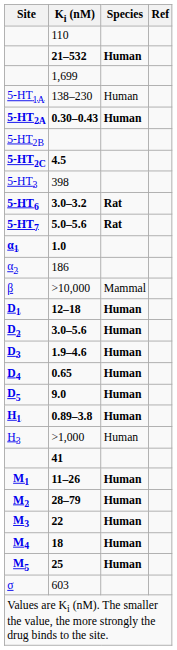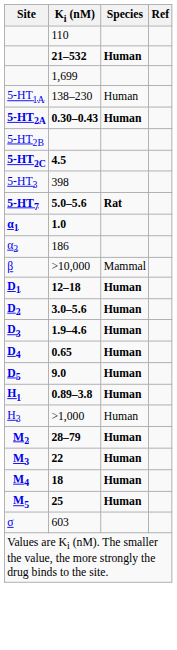 <table class="wikitable floatright" style="font-size:small;">
 <tr>
 <th>Site</th>
 <th>K<sub>i</sub> (nM)</th>
 <th>Species</th>
 <th>Ref</th>
 </tr>
 <tr>
 <td></td>
 <td>110</td>
 <td></td>
 <td></td>
 </tr>
 <tr>
 <td><strong></strong></td>
 <td><strong>21–532</strong></td>
 <td><strong>Human</strong></td>
 <td></td>
 </tr>
 <tr>
 <td></td>
 <td>1,699</td>
 <td></td>
 <td></td>
 </tr>
 <tr>
 <td><a href='#'>5-HT<sub>1A</sub></a></td>
 <td>138–230</td>
 <td>Human</td>
 <td></td>
 </tr>
 <tr>
 <td><strong><a href='#'>5-HT<sub>2A</sub></a></strong></td>
 <td><strong>0.30–0.43</strong></td>
 <td><strong>Human</strong></td>
 <td></td>
 </tr>
 <tr>
 <td><a href='#'>5-HT<sub>2B</sub></a></td>
 <td></td>
 <td></td>
 <td></td>
 </tr>
 <tr>
 <td><strong><a href='#'>5-HT<sub>2C</sub></a></strong></td>
 <td><strong>4.5</strong></td>
 <td><strong></strong></td>
 <td></td>
 </tr>
 <tr>
 <td><a href='#'>5-HT<sub>3</sub></a></td>
 <td>398</td>
 <td></td>
-<td></td>
-</tr>
-<tr>
-<td><strong><a href='#'>5-HT<sub>6</sub></a></strong></td>
-<td><strong>3.0–3.2</strong></td>
-<td><strong>Rat</strong></td>
 <td></td>
 </tr>
 <tr>
 <td><strong><a href='#'>5-HT<sub>7</sub></a></strong></td>
 <td><strong>5.0–5.6</strong></td>
 <td><strong>Rat</strong></td>
 <td></td>
 </tr>
 <tr>
 <td><strong><a href='#'>α<sub>1</sub></a></strong></td>
 <td><strong>1.0</strong></td>
 <td><strong></strong></td>
 <td></td>
 </tr>
 <tr>
 <td><a href='#'>α<sub>2</sub></a></td>
 <td>186</td>
 <td></td>
 <td></td>
 </tr>
 <tr>
 <td><a href='#'>β</a></td>
 <td>>10,000</td>
 <td>Mammal</td>
 <td></td>
 </tr>
 <tr>
 <td><strong><a href='#'>D<sub>1</sub></a></strong></td>
 <td><strong>12–18</strong></td>
 <td><strong>Human</strong></td>
 <td></td>
 </tr>
 <tr>
 <td><strong><a href='#'>D<sub>2</sub></a></strong></td>
 <td><strong>3.0–5.6</strong></td>
 <td><strong>Human</strong></td>
 <td></td>
 </tr>
 <tr>
 <td><strong><a href='#'>D<sub>3</sub></a></strong></td>
 <td><strong>1.9–4.6</strong></td>
 <td><strong>Human</strong></td>
 <td></td>
 </tr>
 <tr>
 <td><strong><a href='#'>D<sub>4</sub></a></strong></td>
 <td><strong>0.65</strong></td>
 <td><strong>Human</strong></td>
 <td></td>
 </tr>
 <tr>
 <td><strong><a href='#'>D<sub>5</sub></a></strong></td>
 <td><strong>9.0</strong></td>
 <td><strong>Human</strong></td>
 <td></td>
 </tr>
 <tr>
 <td><strong><a href='#'>H<sub>1</sub></a></strong></td>
 <td><strong>0.89–3.8</strong></td>
 <td><strong>Human</strong></td>
 <td></td>
 </tr>
 <tr>
 <td><a href='#'>H<sub>3</sub></a></td>
 <td>>1,000</td>
 <td>Human</td>
 <td></td>
 </tr>
 <tr>
-<td><strong></strong></td>
-<td><strong>41</strong></td>
-<td><strong></strong></td>
-<td></td>
-</tr>
-<tr>
-<td>  <strong><a href='#'>M<sub>1</sub></a></strong></td>
-<td><strong>11–26</strong></td>
-<td><strong>Human</strong></td>
-<td></td>
-</tr>
-<tr>
 <td>  <strong><a href='#'>M<sub>2</sub></a></strong></td>
 <td><strong>28–79</strong></td>
 <td><strong>Human</strong></td>
 <td></td>
 </tr>
 <tr>
 <td>  <strong><a href='#'>M<sub>3</sub></a></strong></td>
 <td><strong>22</strong></td>
 <td><strong>Human</strong></td>
 <td></td>
 </tr>
 <tr>
 <td>  <strong><a href='#'>M<sub>4</sub></a></strong></td>
 <td><strong>18</strong></td>
 <td><strong>Human</strong></td>
 <td></td>
 </tr>
 <tr>
 <td>  <strong><a href='#'>M<sub>5</sub></a></strong></td>
 <td><strong>25</strong></td>
 <td><strong>Human</strong></td>
 <td></td>
 </tr>
 <tr>
 <td><a href='#'>σ</a></td>
 <td>603</td>
 <td></td>
 <td></td>
 </tr>
 <tr class="sortbottom">
 <td colspan="4" style="width: 1px;">Values are K<sub>i</sub> (nM). The smaller the value, the more strongly the drug binds to the site.</td>
 </tr>
 </table>
